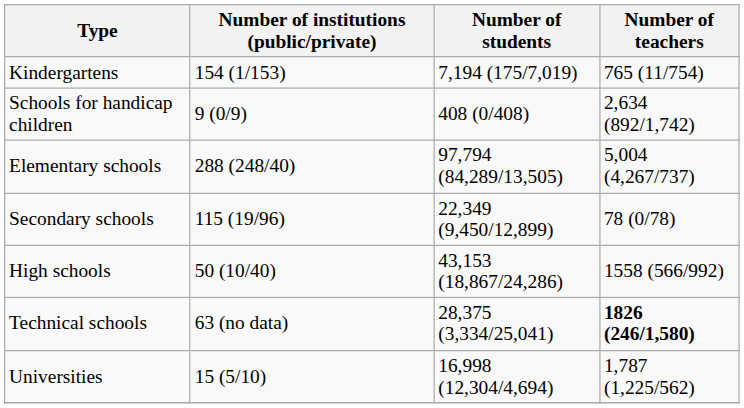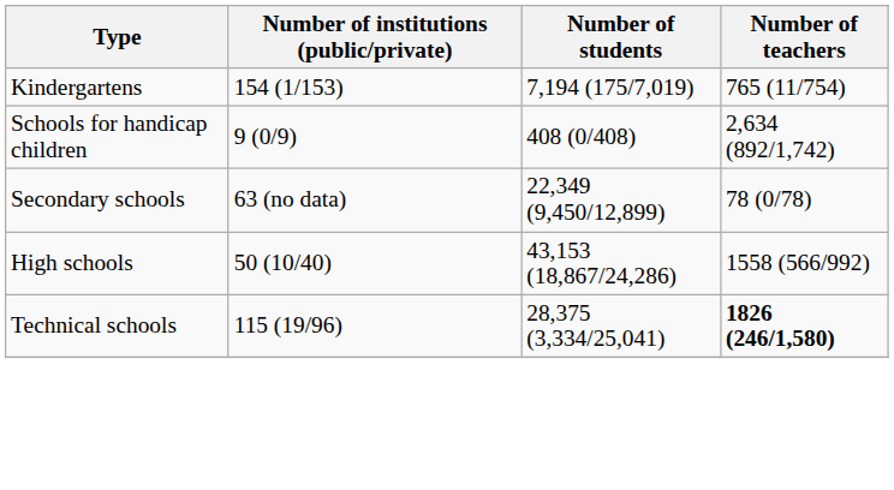 <table Class = "wikitable">
 <tr>
 <th>Type</th>
 <th>Number of institutions (public/private)</th>
 <th>Number of students</th>
 <th>Number of teachers</th>
 </tr>
 <tr>
 <td>Kindergartens</td>
 <td>154 (1/153)</td>
 <td>7,194 (175/7,019)</td>
 <td>765 (11/754)</td>
 </tr>
 <tr>
 <td>Schools for handicap children</td>
 <td>9 (0/9)</td>
 <td>408 (0/408)</td>
 <td>2,634 (892/1,742)</td>
 </tr>
 <tr>
-<td>Elementary schools</td>
-<td>288 (248/40)</td>
-<td>97,794 (84,289/13,505)</td>
-<td>5,004 (4,267/737)</td>
-</tr>
-<tr>
 <td>Secondary schools</td>
-<td>115 (19/96)</td>
+<td>63 (no data)</td>
 <td>22,349 (9,450/12,899)</td>
 <td>78 (0/78)</td>
 </tr>
 <tr>
 <td>High schools</td>
 <td>50 (10/40)</td>
 <td>43,153 (18,867/24,286)</td>
 <td>1558 (566/992)</td>
 </tr>
 <tr>
 <td>Technical schools</td>
-<td>63 (no data)</td>
+<td>115 (19/96)</td>
 <td>28,375 (3,334/25,041)</td>
 <td><strong>1826 (246/1,580)</strong></td>
 </tr>
 <tr>
-<td>Universities</td>
-<td>15 (5/10)</td>
-<td>16,998 (12,304/4,694)</td>
-<td>1,787 (1,225/562)</td>
-</tr>
-<tr>
 </tr>
 </table>
